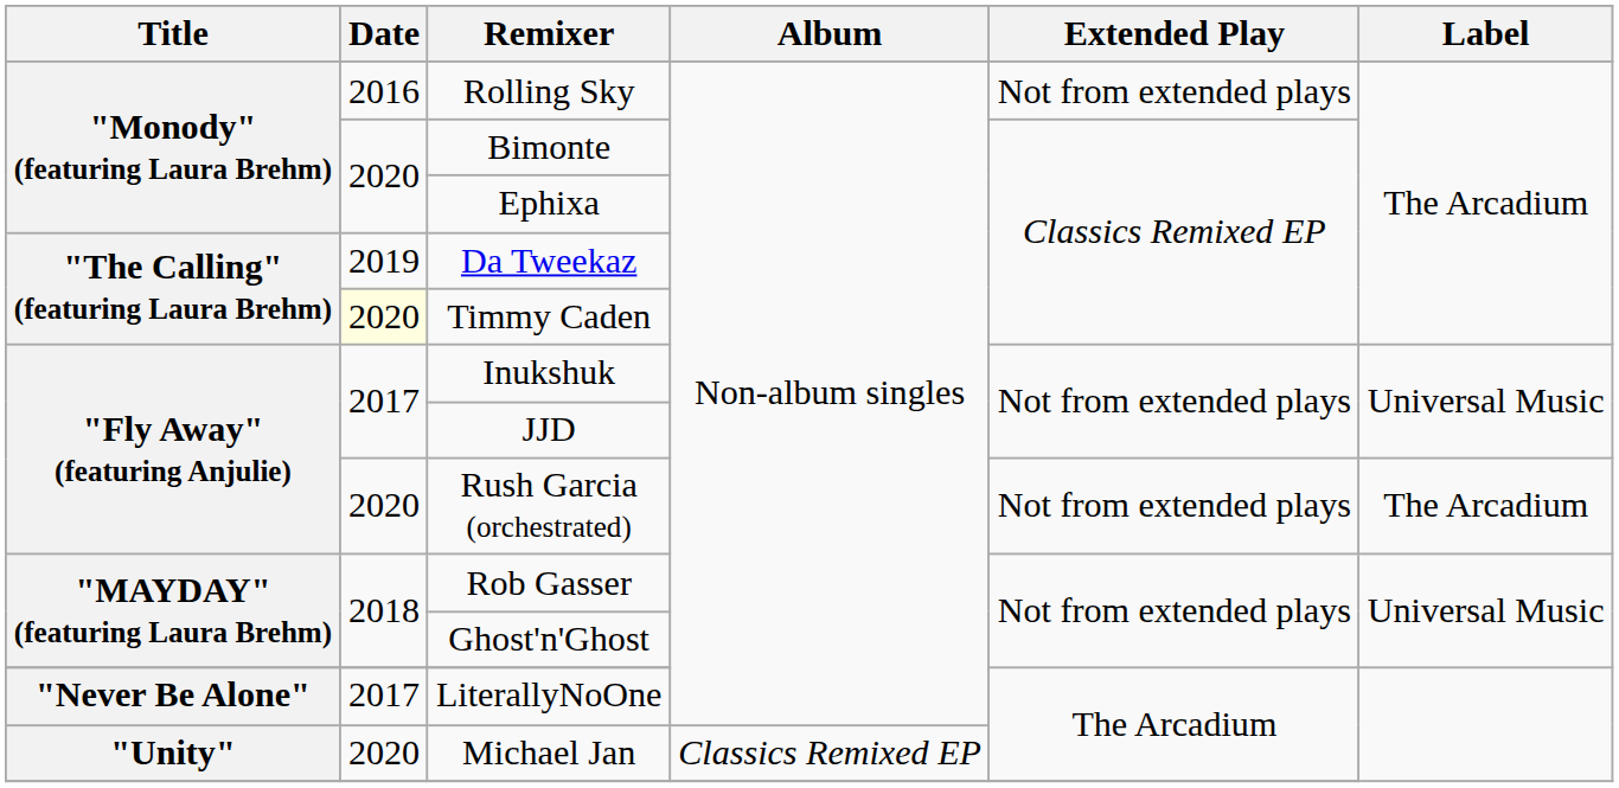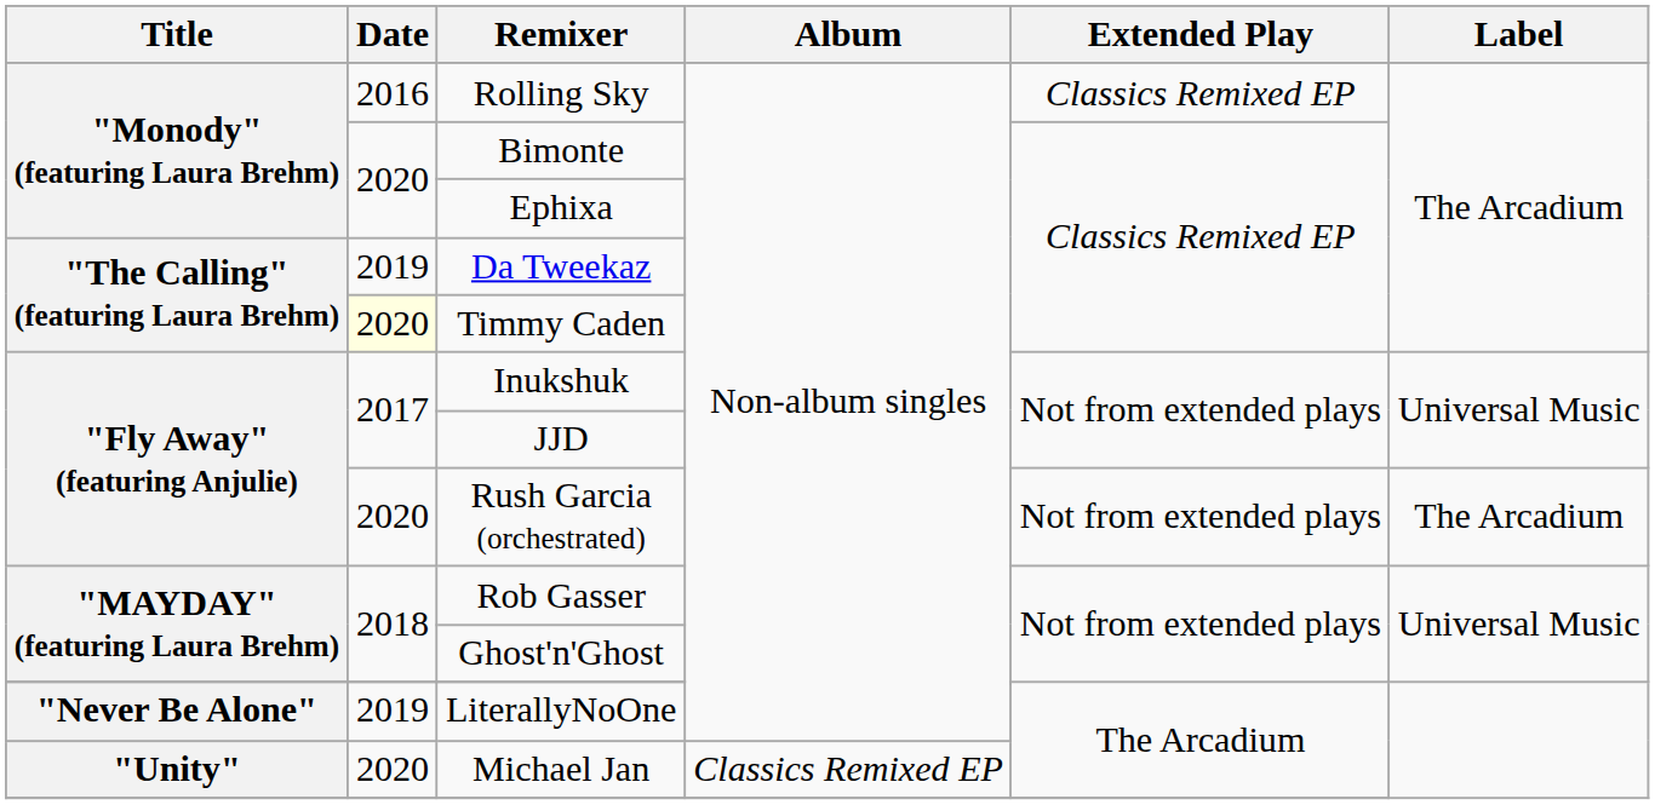 <table class="wikitable plainrowheaders" style="text-align:center;">
 <tr>
 <th scope="col">Title</th>
 <th scope="col">Date</th>
 <th scope="col">Remixer</th>
 <th scope="col">Album</th>
 <th scope="col">Extended Play</th>
 <th scope="col">Label</th>
 </tr>
 <tr>
 <th rowspan="3">"Monody" <br><small>(featuring Laura Brehm)</small></th>
 <td rowspan="1">2016</td>
 <td rowspan="1">Rolling Sky</td>
 <td rowspan="12">Non-album singles</td>
-<td rowspan="1">Not from extended plays</td>
+<td rowspan="1"><em>Classics Remixed EP</em></td>
 <td rowspan="5">The Arcadium</td>
 </tr>
 <tr>
 <td rowspan="2">2020</td>
 <td rowspan="1">Bimonte</td>
 <td rowspan="4"><em>Classics Remixed EP</em></td>
 </tr>
 <tr>
 <td rowspan="1">Ephixa</td>
 </tr>
 <tr>
 <th rowspan="2">"The Calling" <br><small>(featuring Laura Brehm)</small></th>
 <td rowspan="1">2019</td>
 <td rowspan="1"><a href='#'>Da Tweekaz</a></td>
 </tr>
 <tr>
 <td rowspan="1" style="background: lightyellow;">2020</td>
 <td rowspan="1">Timmy Caden</td>
 </tr>
 <tr>
 <th rowspan="3">"Fly Away" <br><small>(featuring Anjulie)</small></th>
 <td rowspan="2">2017</td>
 <td rowspan="1">Inukshuk</td>
 <td rowspan="2">Not from extended plays</td>
 <td rowspan="2">Universal Music</td>
 </tr>
 <tr>
 <td rowspan="1">JJD</td>
 </tr>
 <tr>
 <td rowspan="1">2020</td>
 <td rowspan="1">Rush Garcia <br><small>(orchestrated)</small></td>
 <td rowspan="1">Not from extended plays</td>
 <td rowspan="1">The Arcadium</td>
 </tr>
 <tr>
 <th rowspan="2">"MAYDAY" <br><small>(featuring Laura Brehm)</small></th>
 <td rowspan="2">2018</td>
 <td rowspan="1">Rob Gasser</td>
 <td rowspan="3">Not from extended plays</td>
 <td rowspan="2">Universal Music</td>
 </tr>
 <tr>
 <td rowspan="1">Ghost'n'Ghost</td>
 </tr>
 <tr>
 </tr>
 <tr>
 <th rowspan="1">"Never Be Alone"</th>
-<td rowspan="1">2017</td>
+<td rowspan="1">2019</td>
 <td rowspan="1">LiterallyNoOne</td>
 <td rowspan="2">The Arcadium</td>
 </tr>
 <tr>
 <th rowspan="1">"Unity"</th>
 <td rowspan="1">2020</td>
 <td rowspan="1">Michael Jan</td>
 <td rowspan="1"><em>Classics Remixed EP</em></td>
 </tr>
 <tr>
 </tr>
 </table>
